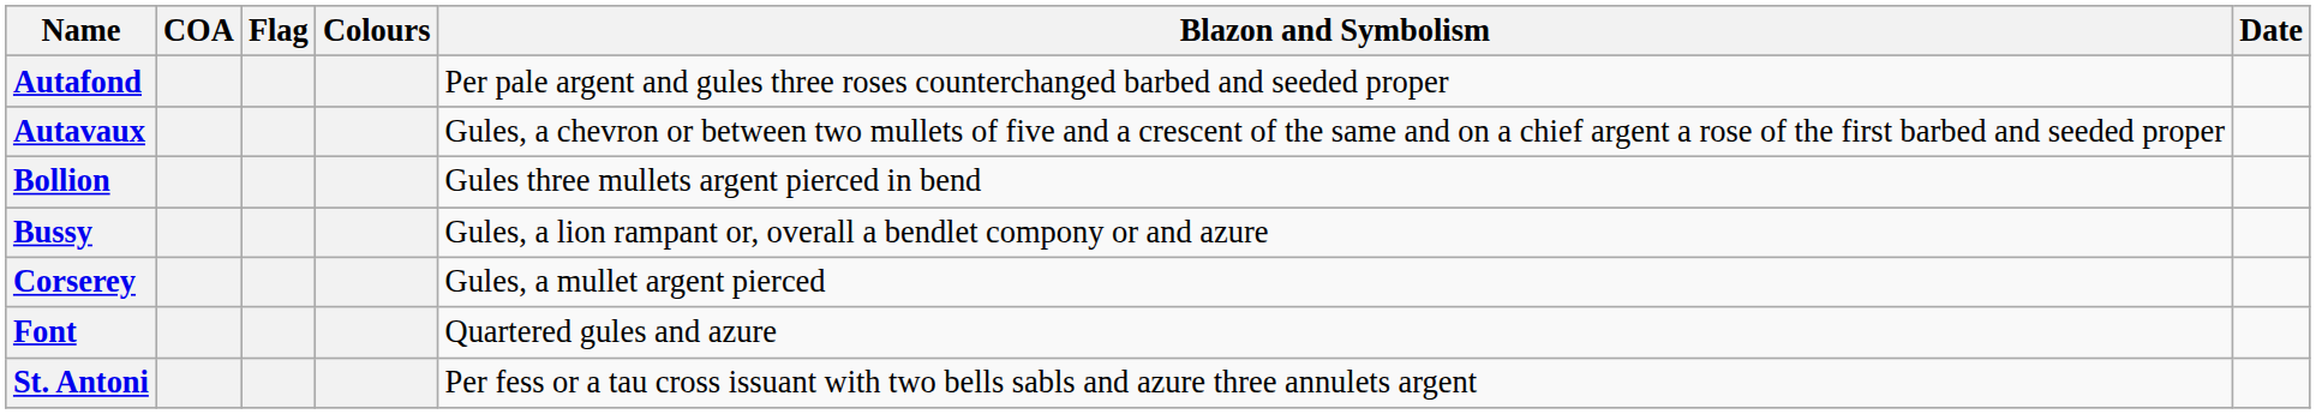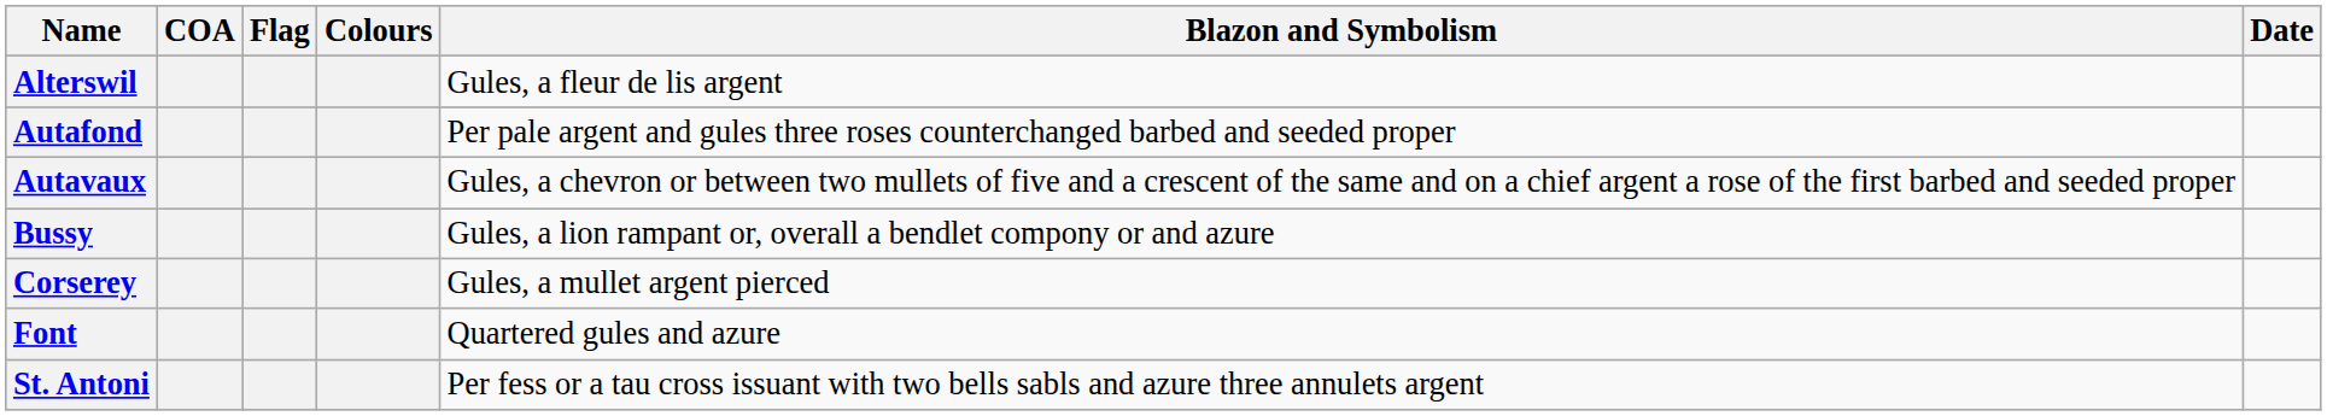 <table class="sortable wikitable">
 <tr>
 <th scope="col">Name</th>
 <th scope="col">COA</th>
 <th scope="col">Flag</th>
 <th scope="col">Colours</th>
 <th scope="col">Blazon and Symbolism</th>
 <th scope="col">Date</th>
+</tr>
+<tr>
+<th scope="row" style="text-align: left;"><a href='#'>Alterswil</a></th>
+<th></th>
+<th></th>
+<th></th>
+<td>Gules, a fleur de lis argent</td>
+<td></td>
 </tr>
 <tr>
 <th scope="row" style="text-align: left;"><a href='#'>Autafond</a></th>
 <th></th>
 <th></th>
 <th></th>
 <td>Per pale argent and gules three roses counterchanged barbed and seeded proper</td>
 <td></td>
 </tr>
 <tr>
 <th scope="row" style="text-align: left;"><a href='#'>Autavaux</a></th>
 <th></th>
 <th></th>
 <th></th>
 <td>Gules, a chevron or between two mullets of five and a crescent of the same and on a chief argent a rose of the first barbed and seeded proper</td>
-<td></td>
-</tr>
-<tr>
-<th scope="row" style="text-align: left;"><a href='#'>Bollion</a></th>
-<th></th>
-<th></th>
-<th></th>
-<td>Gules three mullets argent pierced in bend</td>
 <td></td>
 </tr>
 <tr>
 <th scope="row" style="text-align: left;"><a href='#'>Bussy</a></th>
 <th></th>
 <th></th>
 <th></th>
 <td>Gules, a lion rampant or, overall a bendlet compony or and azure</td>
 <td></td>
 </tr>
 <tr>
 <th scope="row" style="text-align: left;"><a href='#'>Corserey</a></th>
 <th></th>
 <th></th>
 <th></th>
 <td>Gules, a mullet argent pierced</td>
 <td></td>
 </tr>
 <tr>
 <th scope="row" style="text-align: left;"><a href='#'>Font</a></th>
 <th></th>
 <th></th>
 <th></th>
 <td>Quartered gules and azure</td>
 <td></td>
 </tr>
 <tr>
 <th scope="row" style="text-align: left;"><a href='#'>St. Antoni</a></th>
 <th></th>
 <th></th>
 <th></th>
 <td>Per fess or a tau cross issuant with two bells sabls and azure three annulets argent</td>
 <td></td>
 </tr>
 </table>
